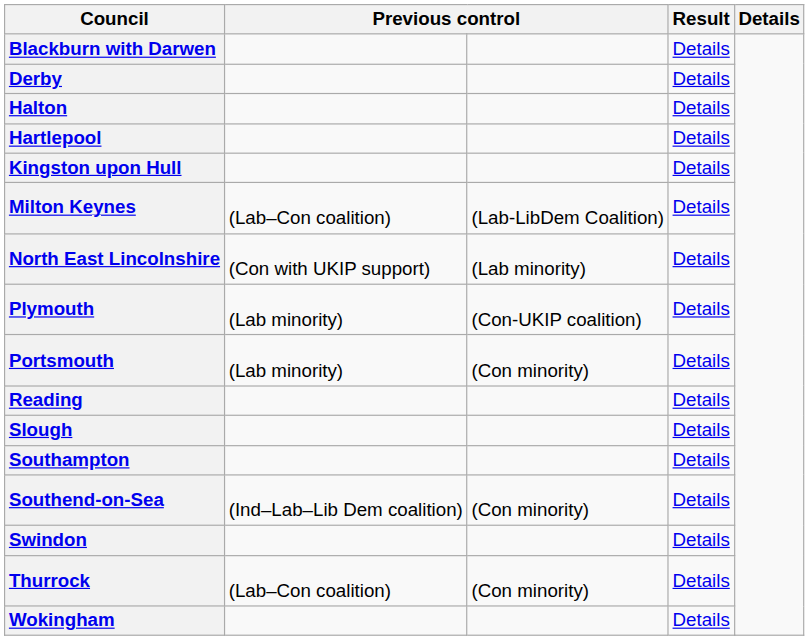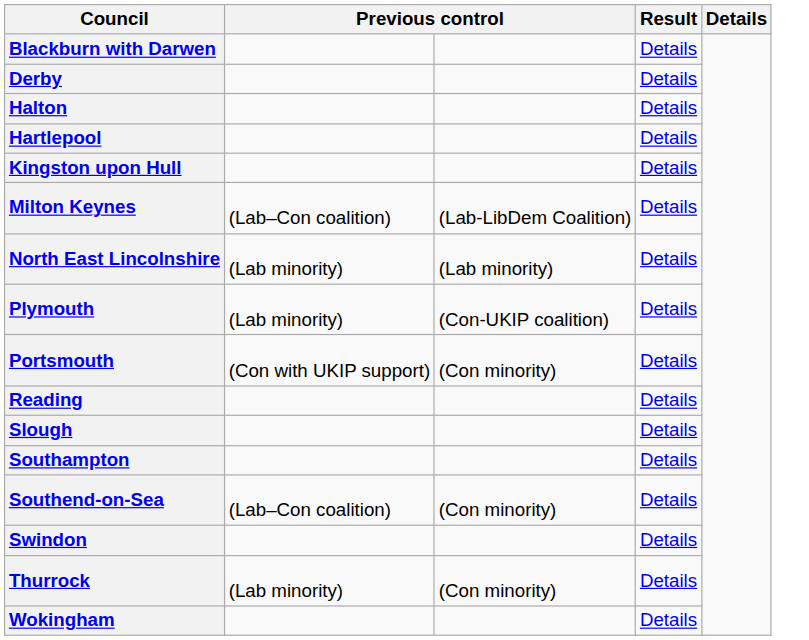 <table class="wikitable">
 <tr>
 <th scope="col">Council</th>
 <th colspan=2>Previous control</th>
 <th colspan=2>Result</th>
 <th colspan=2>Details</th>
 </tr>
 <tr>
 <th scope="row" style="text-align: left;"><a href='#'>Blackburn with Darwen</a></th>
 <td></td>
 <td></td>
 <td><a href='#'>Details</a></td>
 </tr>
 <tr>
 <th scope="row" style="text-align: left;"><a href='#'>Derby</a></th>
 <td></td>
 <td></td>
 <td><a href='#'>Details</a></td>
 </tr>
 <tr>
 <th scope="row" style="text-align: left;"><a href='#'>Halton</a></th>
 <td></td>
 <td></td>
 <td><a href='#'>Details</a></td>
 </tr>
 <tr>
 <th scope="row" style="text-align: left;"><a href='#'>Hartlepool</a></th>
 <td></td>
 <td></td>
 <td><a href='#'>Details</a></td>
 </tr>
 <tr>
 <th scope="row" style="text-align: left;"><a href='#'>Kingston upon Hull</a></th>
 <td></td>
 <td></td>
 <td><a href='#'>Details</a></td>
 </tr>
 <tr>
 <th scope="row" style="text-align: left;"><a href='#'>Milton Keynes</a></th>
 <td><br>(Lab–Con coalition)</td>
 <td><br>(Lab-LibDem Coalition)</td>
 <td><a href='#'>Details</a></td>
 </tr>
 <tr>
 <th scope="row" style="text-align: left;"><a href='#'>North East Lincolnshire</a></th>
-<td><br>(Con with UKIP support)</td>
+<td><br>(Lab minority)</td>
 <td><br>(Lab minority)</td>
 <td><a href='#'>Details</a></td>
 </tr>
 <tr>
 <th scope="row" style="text-align: left;"><a href='#'>Plymouth</a></th>
 <td><br>(Lab minority)</td>
 <td><br>(Con-UKIP coalition)</td>
 <td><a href='#'>Details</a></td>
 </tr>
 <tr>
 <th scope="row" style="text-align: left;"><a href='#'>Portsmouth</a></th>
-<td><br>(Lab minority)</td>
+<td><br>(Con with UKIP support)</td>
 <td><br>(Con minority)</td>
 <td><a href='#'>Details</a></td>
 </tr>
 <tr>
 <th scope="row" style="text-align: left;"><a href='#'>Reading</a></th>
 <td></td>
 <td></td>
 <td><a href='#'>Details</a></td>
 </tr>
 <tr>
 <th scope="row" style="text-align: left;"><a href='#'>Slough</a></th>
 <td></td>
 <td></td>
 <td><a href='#'>Details</a></td>
 </tr>
 <tr>
 <th scope="row" style="text-align: left;"><a href='#'>Southampton</a></th>
 <td></td>
 <td></td>
 <td><a href='#'>Details</a></td>
 </tr>
 <tr>
 <th scope="row" style="text-align: left;"><a href='#'>Southend-on-Sea</a></th>
-<td><br>(Ind–Lab–Lib Dem coalition)</td>
+<td><br>(Lab–Con coalition)</td>
 <td><br>(Con minority)</td>
 <td><a href='#'>Details</a></td>
 </tr>
 <tr>
 <th scope="row" style="text-align: left;"><a href='#'>Swindon</a></th>
 <td></td>
 <td></td>
 <td><a href='#'>Details</a></td>
 </tr>
 <tr>
 <th scope="row" style="text-align: left;"><a href='#'>Thurrock</a></th>
-<td><br>(Lab–Con coalition)</td>
+<td><br>(Lab minority)</td>
 <td><br>(Con minority)</td>
 <td><a href='#'>Details</a></td>
 </tr>
 <tr>
 <th scope="row" style="text-align: left;"><a href='#'>Wokingham</a></th>
 <td></td>
 <td></td>
 <td><a href='#'>Details</a></td>
 </tr>
 </table>
